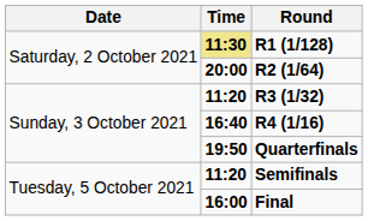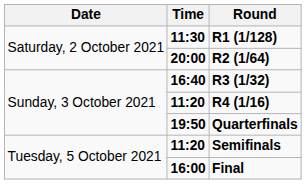 <table class="wikitable">
 <tr>
 <th>Date</th>
 <th>Time</th>
 <th>Round</th>
 </tr>
 <tr>
 <td rowspan=2>Saturday, 2 October 2021</td>
-<td style="background: khaki;"><strong>11:30</strong></td>
+<td><strong>11:30</strong></td>
 <td><strong>R1 (1/128)</strong></td>
 </tr>
 <tr>
 <td><strong>20:00</strong></td>
 <td><strong>R2 (1/64)</strong></td>
 </tr>
 <tr>
 <td rowspan=3>Sunday, 3 October 2021</td>
-<td><strong>11:20</strong></td>
+<td><strong>16:40</strong></td>
 <td><strong>R3 (1/32)</strong></td>
 </tr>
 <tr>
-<td><strong>16:40</strong></td>
+<td><strong>11:20</strong></td>
 <td><strong>R4 (1/16)</strong></td>
 </tr>
 <tr>
 <td><strong>19:50</strong></td>
 <td><strong>Quarterfinals</strong></td>
 </tr>
 <tr>
 <td rowspan=2>Tuesday, 5 October 2021</td>
 <td><strong>11:20</strong></td>
 <td><strong>Semifinals</strong></td>
 </tr>
 <tr>
 <td><strong>16:00</strong></td>
 <td><strong>Final</strong></td>
 </tr>
 </table>
